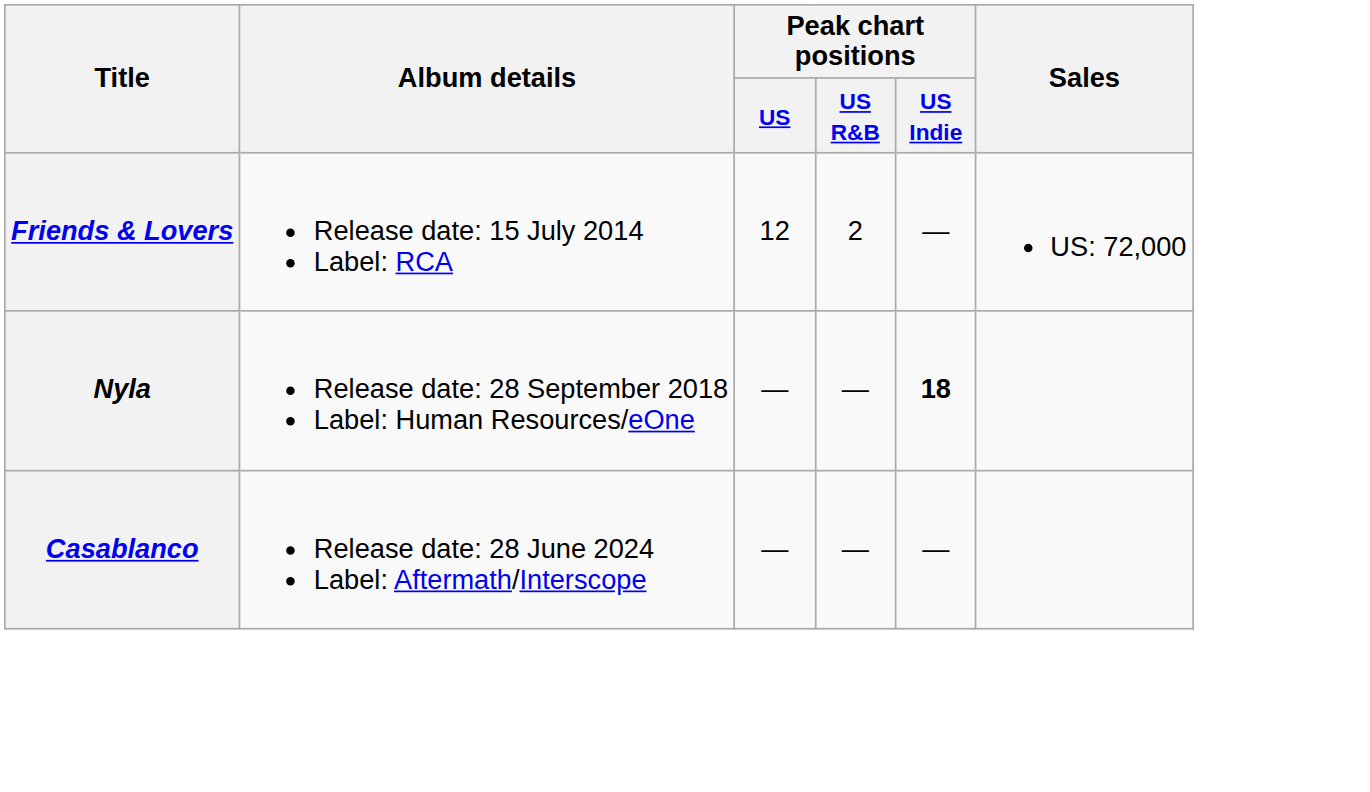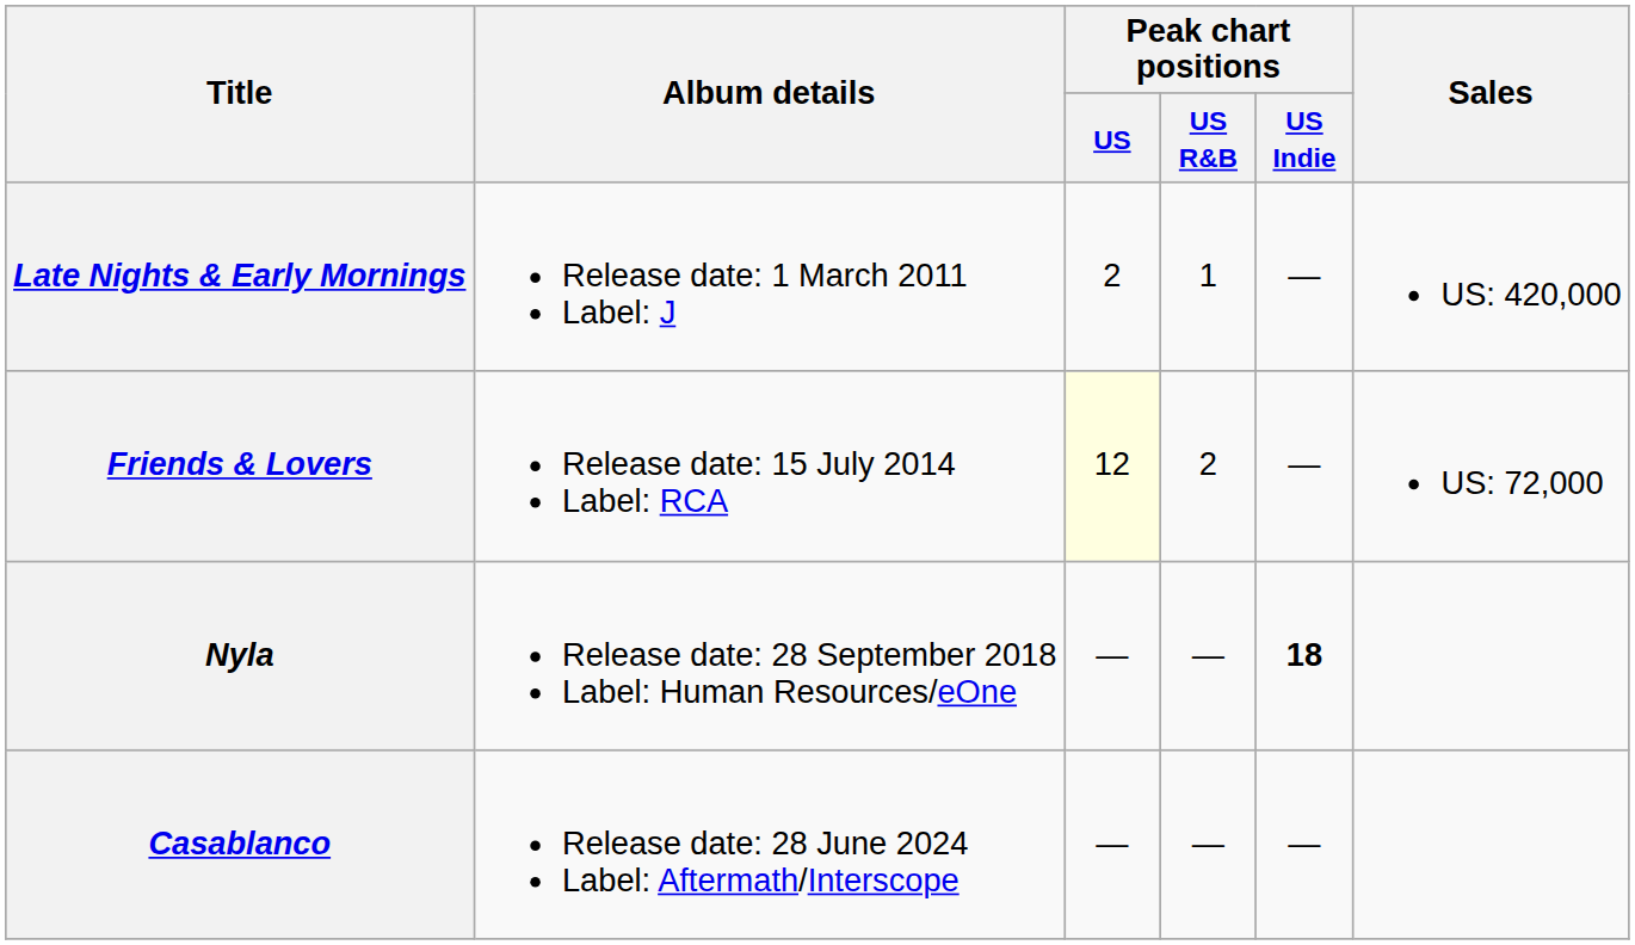 <table class="wikitable plainrowheaders">
 <tr>
 <th scope="col" rowspan="2">Title</th>
 <th scope="col" rowspan="2">Album details</th>
 <th scope="col" colspan="3">Peak chart positions</th>
 <th scope="col" rowspan="2">Sales</th>
 </tr>
 <tr>
 <th scope="col" style="width:40px;"><small><a href='#'>US</a></small><br></th>
 <th scope="col" style="width:40px;"><small><a href='#'>US<br>R&B</a></small><br></th>
 <th scope="col" style="width:40px;"><small><a href='#'>US<br>Indie</a></small><br></th>
 </tr>
 <tr>
+<th scope="row"><em><a href='#'>Late Nights & Early Mornings</a></em></th>
+<td><br><ul><li>Release date: 1 March 2011</li><li>Label: <a href='#'>J</a></li></ul></td>
+<td style="text-align:center;">2</td>
+<td style="text-align:center;">1</td>
+<td style="text-align:center;">—</td>
+<td><br><ul><li>US: 420,000</li></ul></td>
+</tr>
+<tr>
 <th scope="row"><em><a href='#'>Friends & Lovers</a></em></th>
 <td><br><ul><li>Release date: 15 July 2014</li><li>Label: <a href='#'>RCA</a></li></ul></td>
-<td style="text-align:center;">12</td>
+<td style="background: lightyellow; text-align:center;">12</td>
 <td style="text-align:center;">2</td>
 <td style="text-align:center;">—</td>
 <td><br><ul><li>US: 72,000</li></ul></td>
 </tr>
 <tr>
 <th scope="row"><em>Nyla</em></th>
 <td><br><ul><li>Release date: 28 September 2018</li><li>Label: Human Resources/<a href='#'>eOne</a></li></ul></td>
 <td style="text-align:center;">—</td>
 <td style="text-align:center;">—</td>
 <td style="text-align:center;"><strong>18</strong></td>
 <td></td>
 </tr>
 <tr>
 <th scope="row"><em><a href='#'>Casablanco</a></em></th>
 <td><br><ul><li>Release date: 28 June 2024</li><li>Label: <a href='#'>Aftermath</a>/<a href='#'>Interscope</a></li></ul></td>
 <td style="text-align:center;">—</td>
 <td style="text-align:center;">—</td>
 <td style="text-align:center;">—</td>
 <td></td>
 </tr>
 </table>
